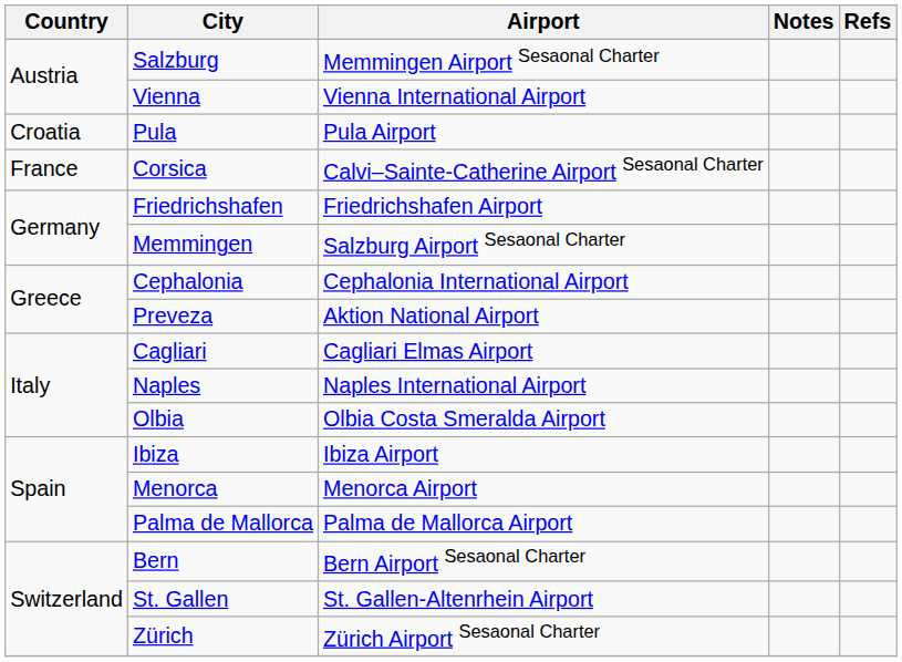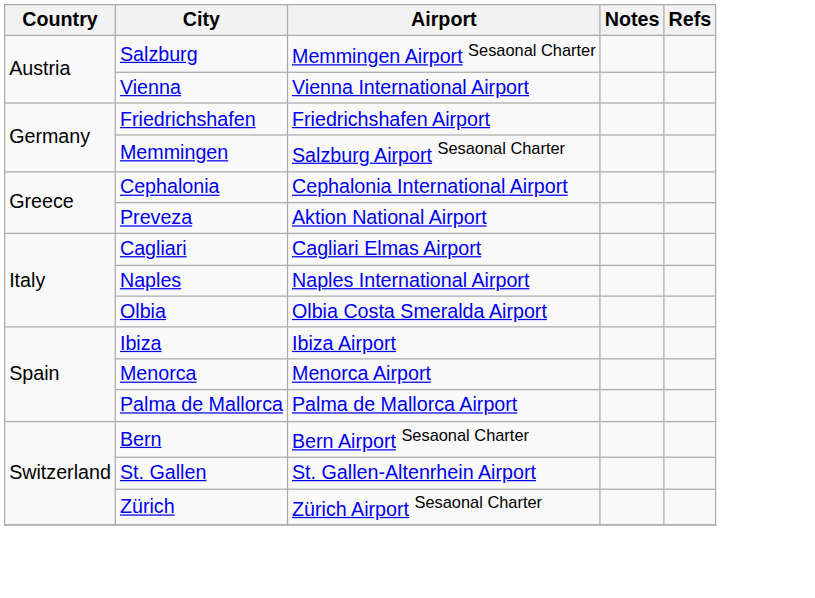 <table class="sortable wikitable">
 <tr>
 <th>Country</th>
 <th>City</th>
 <th>Airport</th>
 <th>Notes</th>
 <th>Refs</th>
 </tr>
 <tr>
 <td rowspan="2">Austria</td>
 <td><a href='#'>Salzburg</a></td>
 <td><a href='#'>Memmingen Airport</a> <sup>Sesaonal Charter</sup></td>
 <td></td>
 <td align=center></td>
 </tr>
 <tr>
 <td><a href='#'>Vienna</a></td>
 <td><a href='#'>Vienna International Airport</a></td>
 <td align=center></td>
-<td align=center></td>
-</tr>
-<tr>
-<td>Croatia</td>
-<td><a href='#'>Pula</a></td>
-<td><a href='#'>Pula Airport</a></td>
-<td></td>
-<td align=center></td>
-</tr>
-<tr>
-<td>France</td>
-<td><a href='#'>Corsica</a></td>
-<td><a href='#'>Calvi–Sainte-Catherine Airport</a> <sup>Sesaonal Charter</sup></td>
-<td></td>
 <td align=center></td>
 </tr>
 <tr>
 <td rowspan="2">Germany</td>
 <td><a href='#'>Friedrichshafen</a></td>
 <td><a href='#'>Friedrichshafen Airport</a></td>
 <td></td>
 <td align=center></td>
 </tr>
 <tr>
 <td><a href='#'>Memmingen</a></td>
 <td><a href='#'>Salzburg Airport</a> <sup>Sesaonal Charter</sup></td>
 <td></td>
 <td align=center></td>
 </tr>
 <tr>
 <td rowspan="2">Greece</td>
 <td><a href='#'>Cephalonia</a></td>
 <td><a href='#'>Cephalonia International Airport</a></td>
 <td></td>
 <td align=center></td>
 </tr>
 <tr>
 <td><a href='#'>Preveza</a></td>
 <td><a href='#'>Aktion National Airport</a></td>
 <td></td>
 <td align=center></td>
 </tr>
 <tr>
 <td rowspan="3">Italy</td>
 <td><a href='#'>Cagliari</a></td>
 <td><a href='#'>Cagliari Elmas Airport</a></td>
 <td></td>
 <td align=center></td>
 </tr>
 <tr>
 <td><a href='#'>Naples</a></td>
 <td><a href='#'>Naples International Airport</a></td>
 <td></td>
 <td align=center></td>
 </tr>
 <tr>
 <td><a href='#'>Olbia</a></td>
 <td><a href='#'>Olbia Costa Smeralda Airport</a></td>
 <td></td>
 <td align=center></td>
 </tr>
 <tr>
 <td rowspan="3">Spain</td>
 <td><a href='#'>Ibiza</a></td>
 <td><a href='#'>Ibiza Airport</a></td>
 <td></td>
 <td align=center></td>
 </tr>
 <tr>
 <td><a href='#'>Menorca</a></td>
 <td><a href='#'>Menorca Airport</a></td>
 <td></td>
 <td align=center></td>
 </tr>
 <tr>
 <td><a href='#'>Palma de Mallorca</a></td>
 <td><a href='#'>Palma de Mallorca Airport</a></td>
 <td></td>
 <td align=center></td>
 </tr>
 <tr>
 <td rowspan="3">Switzerland</td>
 <td><a href='#'>Bern</a></td>
 <td><a href='#'>Bern Airport</a> <sup>Sesaonal Charter</sup></td>
 <td></td>
 <td align=center></td>
 </tr>
 <tr>
 <td><a href='#'>St. Gallen</a></td>
 <td><a href='#'>St. Gallen-Altenrhein Airport</a></td>
 <td></td>
 <td align=center></td>
 </tr>
 <tr>
 <td><a href='#'>Zürich</a></td>
 <td><a href='#'>Zürich Airport</a> <sup>Sesaonal Charter</sup></td>
 <td></td>
 <td align=center></td>
 </tr>
 <tr>
 </tr>
 </table>
